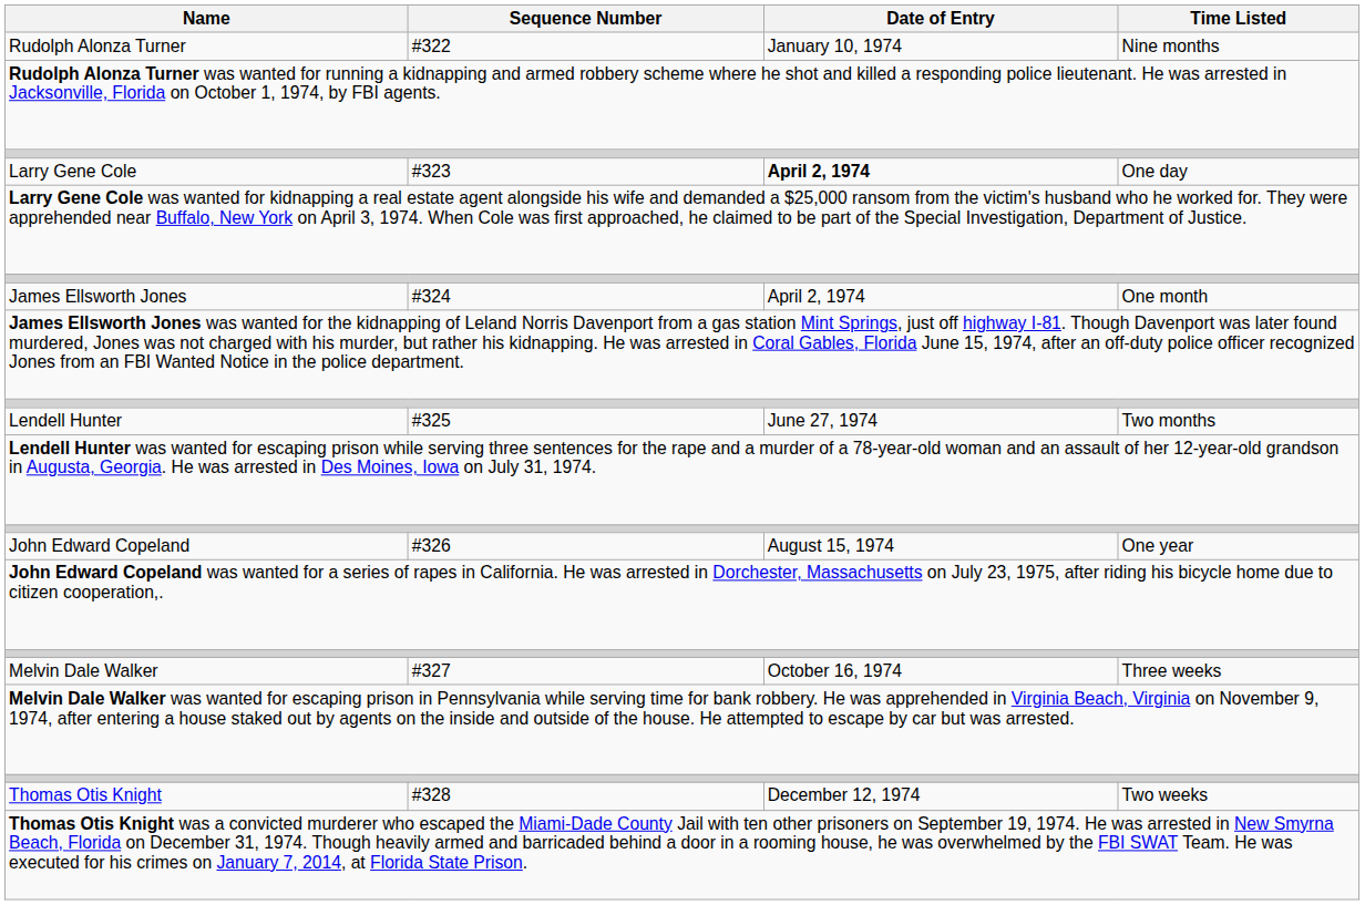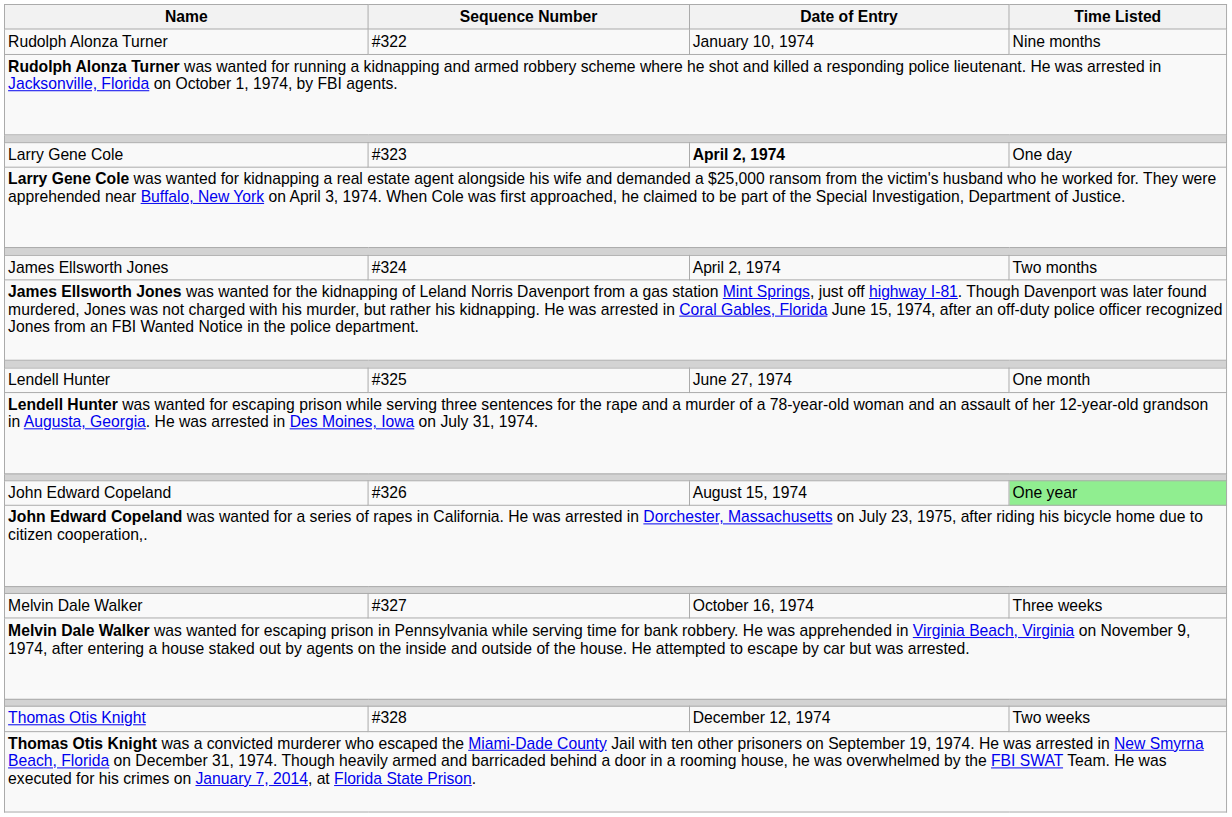 <table class="wikitable">
 <tr>
 <th>Name</th>
 <th>Sequence Number</th>
 <th>Date of Entry</th>
 <th>Time Listed</th>
 </tr>
 <tr>
 <td height="10">Rudolph Alonza Turner</td>
 <td>#322</td>
 <td>January 10, 1974</td>
 <td>Nine months</td>
 </tr>
 <tr>
 <td colspan="4" valign="top" height="75"><strong>Rudolph Alonza Turner</strong> was wanted for running a kidnapping and armed robbery scheme where he shot and killed a responding police lieutenant. He was arrested in <a href='#'>Jacksonville, Florida</a> on October 1, 1974, by FBI agents.</td>
 </tr>
 <tr>
 <td colSpan="4" style="background-color:lightgrey;"></td>
 </tr>
 <tr>
 <td height="10">Larry Gene Cole</td>
 <td>#323</td>
 <td><strong>April 2, 1974</strong></td>
 <td>One day</td>
 </tr>
 <tr>
 <td colspan="4" valign="top" height="75"><strong>Larry Gene Cole</strong> was wanted for kidnapping a real estate agent alongside his wife and demanded a $25,000 ransom from the victim's husband who he worked for. They were apprehended near <a href='#'>Buffalo, New York</a> on April 3, 1974. When Cole was first approached, he claimed to be part of the Special Investigation, Department of Justice.</td>
 </tr>
 <tr>
 <td colSpan="4" style="background-color:lightgrey;"></td>
 </tr>
 <tr>
 <td height="10">James Ellsworth Jones</td>
 <td>#324</td>
 <td>April 2, 1974</td>
-<td>One month</td>
+<td>Two months</td>
 </tr>
 <tr>
 <td colspan="4" valign="top" height="75"><strong>James Ellsworth Jones</strong> was wanted for the kidnapping of Leland Norris Davenport from a gas station <a href='#'>Mint Springs</a>, just off <a href='#'>highway I-81</a>. Though Davenport was later found murdered, Jones was not charged with his murder, but rather his kidnapping. He was arrested in <a href='#'>Coral Gables, Florida</a> June 15, 1974, after an off-duty police officer recognized Jones from an FBI Wanted Notice in the police department.</td>
 </tr>
 <tr>
 <td colSpan="4" style="background-color:lightgrey;"></td>
 </tr>
 <tr>
 <td height="10">Lendell Hunter</td>
 <td>#325</td>
 <td>June 27, 1974</td>
-<td>Two months</td>
+<td>One month</td>
 </tr>
 <tr>
 <td colspan="4" valign="top" height="75"><strong>Lendell Hunter</strong> was wanted for escaping prison while serving three sentences for the rape and a murder of a 78-year-old woman and an assault of her 12-year-old grandson in <a href='#'>Augusta, Georgia</a>. He was arrested in <a href='#'>Des Moines, Iowa</a> on July 31, 1974.</td>
 </tr>
 <tr>
 <td colSpan="4" style="background-color:lightgrey;"></td>
 </tr>
 <tr>
 <td height="10">John Edward Copeland</td>
 <td>#326</td>
 <td>August 15, 1974</td>
-<td>One year</td>
+<td style="background: lightgreen;">One year</td>
 </tr>
 <tr>
 <td colspan="4" valign="top" height="75"><strong>John Edward Copeland</strong> was wanted for a series of rapes in California. He was arrested in <a href='#'>Dorchester, Massachusetts</a> on July 23, 1975, after riding his bicycle home due to citizen cooperation,.</td>
 </tr>
 <tr>
 <td colSpan="4" style="background-color:lightgrey;"></td>
 </tr>
 <tr>
 <td height="10">Melvin Dale Walker</td>
 <td>#327</td>
 <td>October 16, 1974</td>
 <td>Three weeks</td>
 </tr>
 <tr>
 <td colspan="4" valign="top" height="75"><strong>Melvin Dale Walker</strong> was wanted for escaping prison in Pennsylvania while serving time for bank robbery. He was apprehended in <a href='#'>Virginia Beach, Virginia</a> on November 9, 1974, after entering a house staked out by agents on the inside and outside of the house. He attempted to escape by car but was arrested.</td>
 </tr>
 <tr>
 <td colSpan="4" style="background-color:lightgrey;"></td>
 </tr>
 <tr>
 <td height="10"><a href='#'>Thomas Otis Knight</a></td>
 <td>#328</td>
 <td>December 12, 1974</td>
 <td>Two weeks</td>
 </tr>
 <tr>
 <td colspan="4" valign="top" height="75"><strong>Thomas Otis Knight</strong> was a convicted murderer who escaped the <a href='#'>Miami-Dade County</a> Jail with ten other prisoners on September 19, 1974. He was arrested in <a href='#'>New Smyrna Beach, Florida</a> on December 31, 1974. Though heavily armed and barricaded behind a door in a rooming house, he was overwhelmed by the <a href='#'>FBI SWAT</a> Team. He was executed for his crimes on <a href='#'>January 7, 2014</a>, at <a href='#'>Florida State Prison</a>.</td>
 </tr>
 </table>
